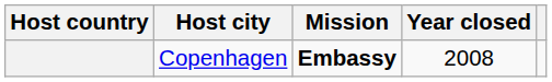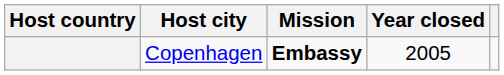 <table class="wikitable plainrowheaders" style="text-align:center;">
 <tr>
 <th scope="col">Host country</th>
 <th scope="col">Host city</th>
 <th scope="col">Mission</th>
 <th scope="col">Year closed</th>
 <th scope="col"></th>
 </tr>
 <tr>
 <th scope="row"></th>
 <td><a href='#'>Copenhagen</a></td>
 <td><strong>Embassy</strong></td>
-<td>2008</td>
+<td>2005</td>
 <td></td>
 </tr>
 </table>
